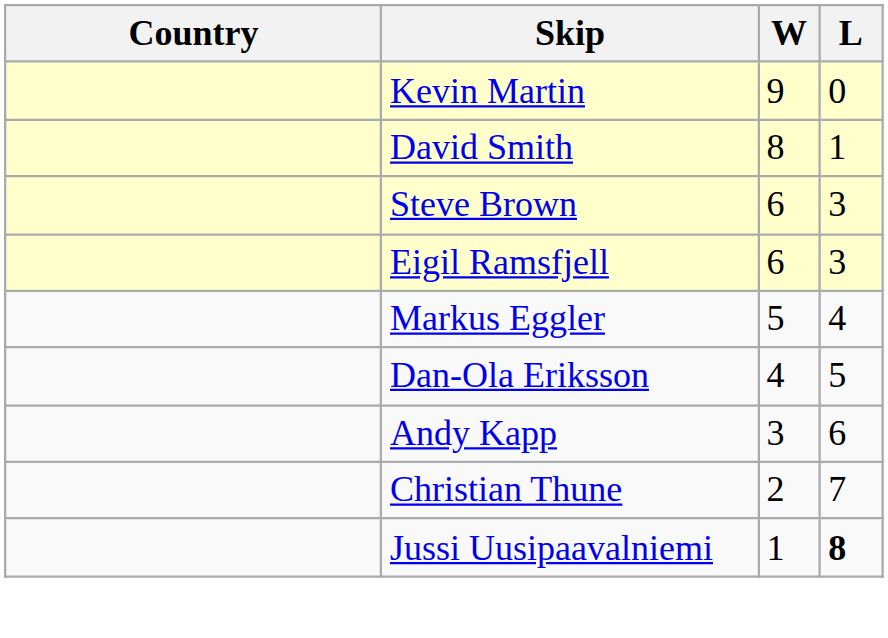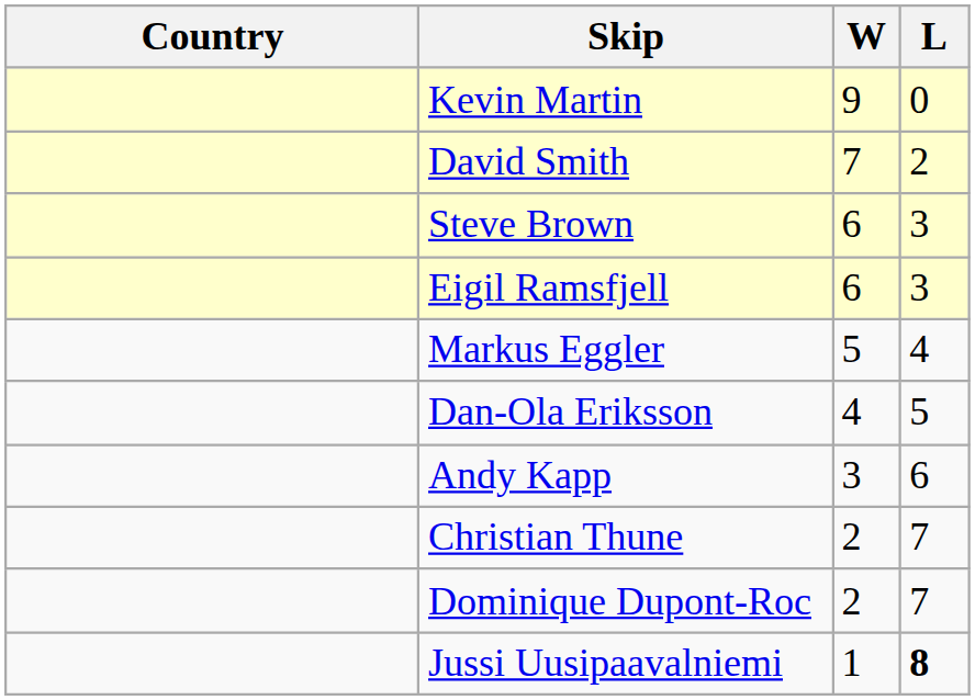 <table class="wikitable">
 <tr>
 <th bgcolor="#efefef" width="160">Country</th>
 <th bgcolor="#efefef" width="160">Skip</th>
 <th bgcolor="#efefef" width="20">W</th>
 <th bgcolor="#efefef" width="20">L</th>
 </tr>
 <tr bgcolor="#ffffcc">
 <td></td>
 <td><a href='#'>Kevin Martin</a></td>
 <td>9</td>
 <td>0</td>
 </tr>
 <tr bgcolor="#ffffcc">
 <td></td>
 <td><a href='#'>David Smith</a></td>
-<td>8</td>
-<td>1</td>
+<td>7</td>
+<td>2</td>
 </tr>
 <tr bgcolor="#ffffcc">
 <td></td>
 <td><a href='#'>Steve Brown</a></td>
 <td>6</td>
 <td>3</td>
 </tr>
 <tr bgcolor="#ffffcc">
 <td></td>
 <td><a href='#'>Eigil Ramsfjell</a></td>
 <td>6</td>
 <td>3</td>
 </tr>
 <tr>
 <td></td>
 <td><a href='#'>Markus Eggler</a></td>
 <td>5</td>
 <td>4</td>
 </tr>
 <tr>
 <td></td>
 <td><a href='#'>Dan-Ola Eriksson</a></td>
 <td>4</td>
 <td>5</td>
 </tr>
 <tr>
 <td></td>
 <td><a href='#'>Andy Kapp</a></td>
 <td>3</td>
 <td>6</td>
 </tr>
 <tr>
 <td></td>
 <td><a href='#'>Christian Thune</a></td>
 <td>2</td>
 <td>7</td>
 </tr>
 <tr>
 <td></td>
+<td><a href='#'>Dominique Dupont-Roc</a></td>
+<td>2</td>
+<td>7</td>
+</tr>
+<tr>
+<td></td>
 <td><a href='#'>Jussi Uusipaavalniemi</a></td>
 <td>1</td>
 <td><strong>8</strong></td>
 </tr>
 </table>
